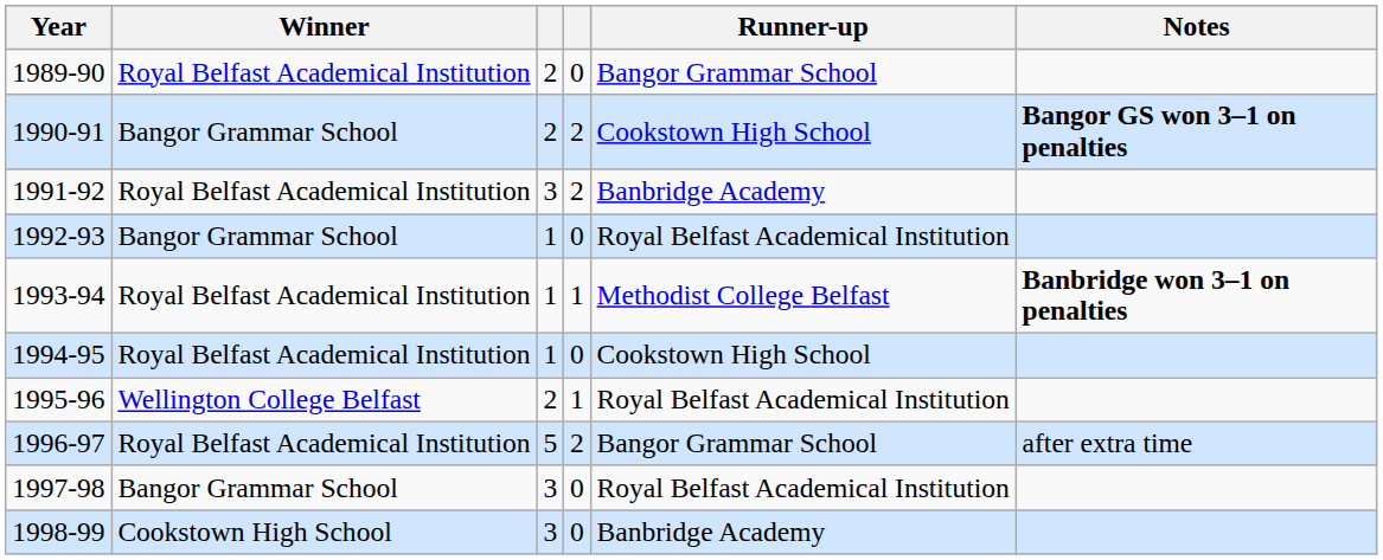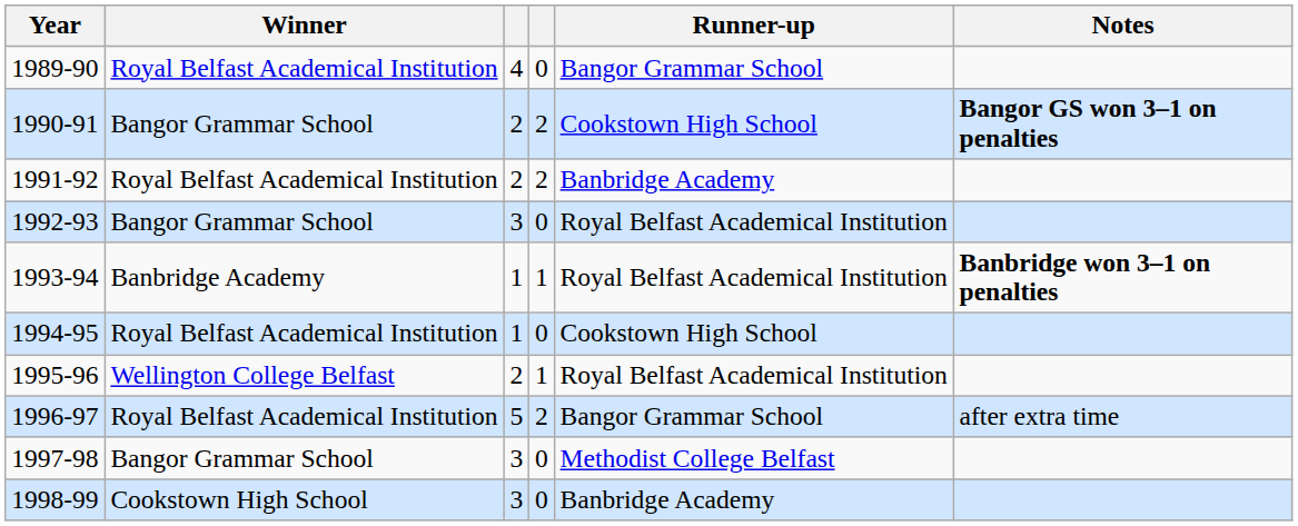 <table class="wikitable">
 <tr style="background:silver;">
 <th>Year</th>
 <th>Winner</th>
 <th></th>
 <th></th>
 <th>Runner-up</th>
 <th width="200">Notes</th>
 </tr>
 <tr>
 <td align="center">1989-90</td>
 <td><a href='#'>Royal Belfast Academical Institution</a></td>
-<td align="center">2</td>
+<td align="center">4</td>
 <td align="center">0</td>
 <td><a href='#'>Bangor Grammar School</a></td>
 <td></td>
 </tr>
 <tr style="background: #D0E6FF;">
 <td align="center">1990-91</td>
 <td>Bangor Grammar School</td>
 <td align="center">2</td>
 <td align="center">2</td>
 <td><a href='#'>Cookstown High School</a></td>
 <td><strong>Bangor GS won 3–1 on penalties</strong></td>
 </tr>
 <tr>
 <td align="center">1991-92</td>
 <td>Royal Belfast Academical Institution</td>
-<td align="center">3</td>
+<td align="center">2</td>
 <td align="center">2</td>
 <td><a href='#'>Banbridge Academy</a></td>
 <td></td>
 </tr>
 <tr style="background: #D0E6FF;">
 <td align="center">1992-93</td>
 <td>Bangor Grammar School</td>
-<td align="center">1</td>
+<td align="center">3</td>
 <td align="center">0</td>
 <td>Royal Belfast Academical Institution</td>
 <td></td>
 </tr>
 <tr>
 <td align="center">1993-94</td>
-<td>Royal Belfast Academical Institution</td>
+<td>Banbridge Academy</td>
 <td align="center">1</td>
 <td align="center">1</td>
-<td><a href='#'>Methodist College Belfast</a></td>
+<td>Royal Belfast Academical Institution</td>
 <td><strong>Banbridge won 3–1 on penalties</strong></td>
 </tr>
 <tr style="background: #D0E6FF;">
 <td align="center">1994-95</td>
 <td>Royal Belfast Academical Institution</td>
 <td align="center">1</td>
 <td align="center">0</td>
 <td>Cookstown High School</td>
 <td></td>
 </tr>
 <tr>
 <td align="center">1995-96</td>
 <td><a href='#'>Wellington College Belfast</a></td>
 <td align="center">2</td>
 <td align="center">1</td>
 <td>Royal Belfast Academical Institution</td>
 <td></td>
 </tr>
 <tr style="background: #D0E6FF;">
 <td align="center">1996-97</td>
 <td>Royal Belfast Academical Institution</td>
 <td align="center">5</td>
 <td align="center">2</td>
 <td>Bangor Grammar School</td>
 <td>after extra time</td>
 </tr>
 <tr>
 <td align="center">1997-98</td>
 <td>Bangor Grammar School</td>
 <td align="center">3</td>
 <td align="center">0</td>
-<td>Royal Belfast Academical Institution</td>
+<td><a href='#'>Methodist College Belfast</a></td>
 <td></td>
 </tr>
 <tr style="background: #D0E6FF;">
 <td align="center">1998-99</td>
 <td>Cookstown High School</td>
 <td align="center">3</td>
 <td align="center">0</td>
 <td>Banbridge Academy</td>
 <td></td>
 </tr>
 </table>
